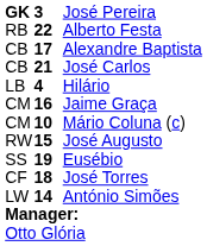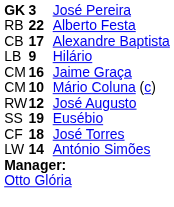 <table style="font-size: 90%" cellspacing="0" cellpadding="0" align="center">
 <tr>
 <th width="25"></th>
 <th width="25"></th>
 </tr>
 <tr>
 <td><strong>GK</strong></td>
 <td><strong>3</strong></td>
 <td><a href='#'>José Pereira</a></td>
 </tr>
 <tr>
 <td>RB</td>
 <td><strong>22</strong></td>
 <td><a href='#'>Alberto Festa</a></td>
 </tr>
 <tr>
 <td>CB</td>
 <td><strong>17</strong></td>
 <td><a href='#'>Alexandre Baptista</a></td>
 </tr>
 <tr>
-<td>CB</td>
-<td><strong>21</strong></td>
-<td><a href='#'>José Carlos</a></td>
-</tr>
-<tr>
 <td>LB</td>
-<td><strong>4</strong></td>
+<td><strong>9</strong></td>
 <td><a href='#'>Hilário</a></td>
 </tr>
 <tr>
 <td>CM</td>
 <td><strong>16</strong></td>
 <td><a href='#'>Jaime Graça</a></td>
 </tr>
 <tr>
 <td>CM</td>
 <td><strong>10</strong></td>
 <td><a href='#'>Mário Coluna</a> (<a href='#'>c</a>)</td>
 </tr>
 <tr>
 <td>RW</td>
-<td><strong>15</strong></td>
+<td><strong>12</strong></td>
 <td><a href='#'>José Augusto</a></td>
 </tr>
 <tr>
 <td>SS</td>
 <td><strong>19</strong></td>
 <td><a href='#'>Eusébio</a></td>
 </tr>
 <tr>
 <td>CF</td>
 <td><strong>18</strong></td>
 <td><a href='#'>José Torres</a></td>
 </tr>
 <tr>
 <td>LW</td>
 <td><strong>14</strong></td>
 <td><a href='#'>António Simões</a></td>
 </tr>
 <tr>
 <td colspan=3><strong>Manager:</strong></td>
 </tr>
 <tr>
 <td colspan=3> <a href='#'>Otto Glória</a></td>
 </tr>
 </table>
